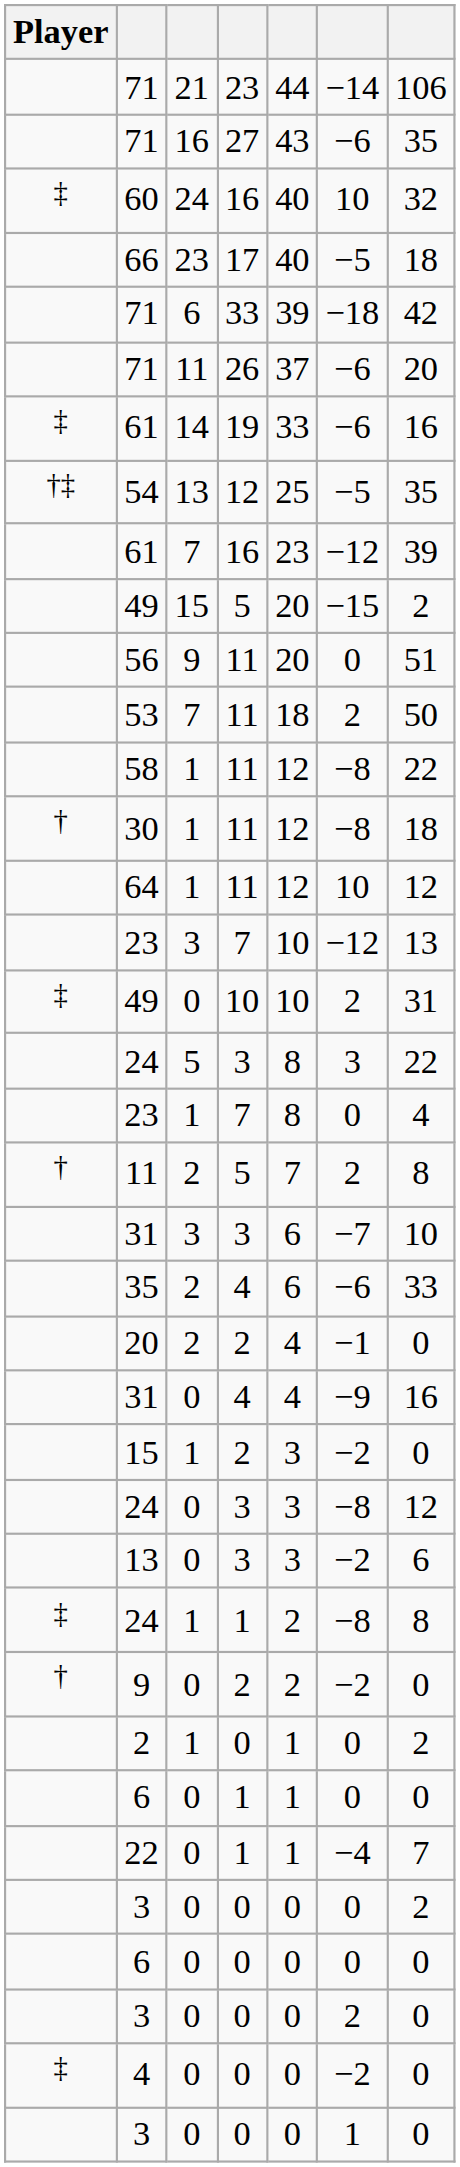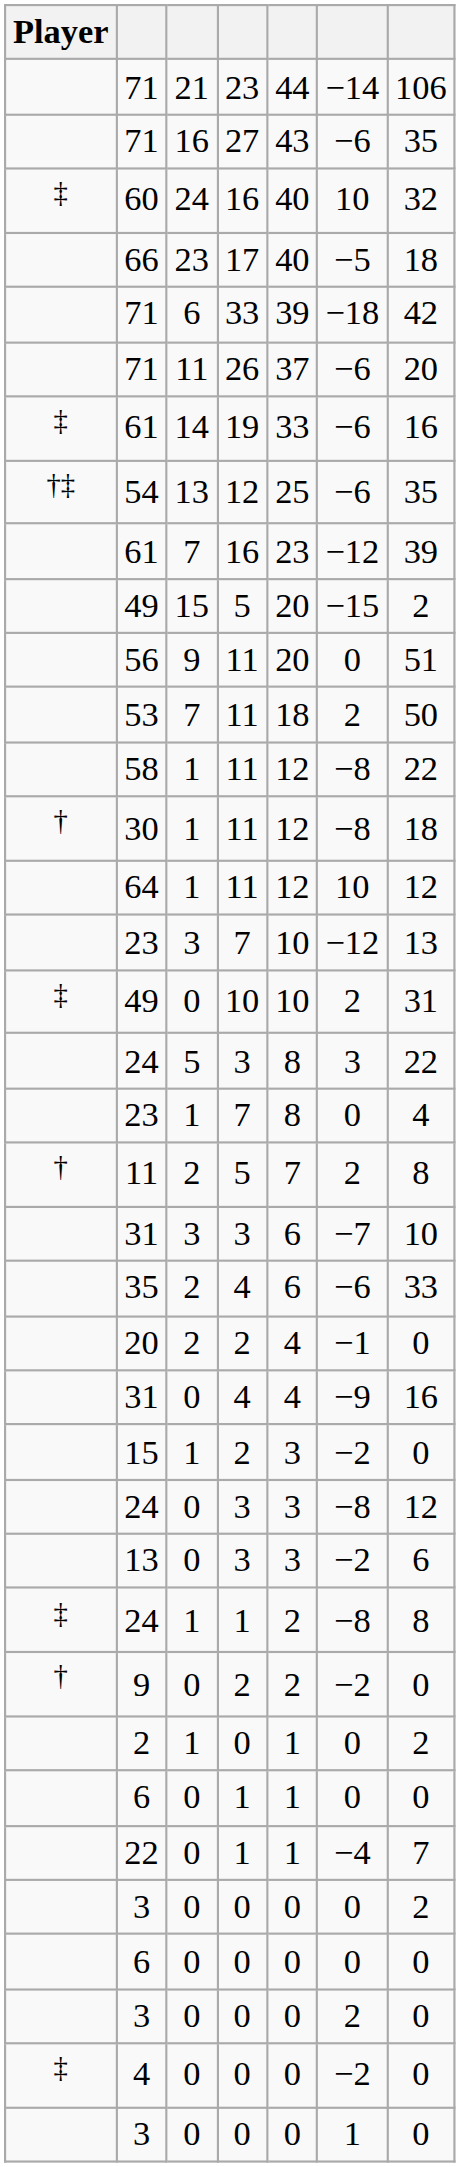 <table class="wikitable sortable" style=text-align:center;">
 <tr>
 <th>Player</th>
 <th></th>
 <th></th>
 <th></th>
 <th></th>
 <th data-sort-type="number"></th>
 <th></th>
 </tr>
 <tr>
 <td></td>
 <td>71</td>
 <td>21</td>
 <td>23</td>
 <td>44</td>
 <td>−14</td>
 <td>106</td>
 </tr>
 <tr>
 <td></td>
 <td>71</td>
 <td>16</td>
 <td>27</td>
 <td>43</td>
 <td>−6</td>
 <td>35</td>
 </tr>
 <tr>
 <td><sup>‡</sup></td>
 <td>60</td>
 <td>24</td>
 <td>16</td>
 <td>40</td>
 <td>10</td>
 <td>32</td>
 </tr>
 <tr>
 <td></td>
 <td>66</td>
 <td>23</td>
 <td>17</td>
 <td>40</td>
 <td>−5</td>
 <td>18</td>
 </tr>
 <tr>
 <td></td>
 <td>71</td>
 <td>6</td>
 <td>33</td>
 <td>39</td>
 <td>−18</td>
 <td>42</td>
 </tr>
 <tr>
 <td></td>
 <td>71</td>
 <td>11</td>
 <td>26</td>
 <td>37</td>
 <td>−6</td>
 <td>20</td>
 </tr>
 <tr>
 <td><sup>‡</sup></td>
 <td>61</td>
 <td>14</td>
 <td>19</td>
 <td>33</td>
 <td>−6</td>
 <td>16</td>
 </tr>
 <tr>
 <td><sup>†‡</sup></td>
 <td>54</td>
 <td>13</td>
 <td>12</td>
 <td>25</td>
-<td>−5</td>
+<td>−6</td>
 <td>35</td>
 </tr>
 <tr>
 <td></td>
 <td>61</td>
 <td>7</td>
 <td>16</td>
 <td>23</td>
 <td>−12</td>
 <td>39</td>
 </tr>
 <tr>
 <td></td>
 <td>49</td>
 <td>15</td>
 <td>5</td>
 <td>20</td>
 <td>−15</td>
 <td>2</td>
 </tr>
 <tr>
 <td></td>
 <td>56</td>
 <td>9</td>
 <td>11</td>
 <td>20</td>
 <td>0</td>
 <td>51</td>
 </tr>
 <tr>
 <td></td>
 <td>53</td>
 <td>7</td>
 <td>11</td>
 <td>18</td>
 <td>2</td>
 <td>50</td>
 </tr>
 <tr>
 <td></td>
 <td>58</td>
 <td>1</td>
 <td>11</td>
 <td>12</td>
 <td>−8</td>
 <td>22</td>
 </tr>
 <tr>
 <td><sup>†</sup></td>
 <td>30</td>
 <td>1</td>
 <td>11</td>
 <td>12</td>
 <td>−8</td>
 <td>18</td>
 </tr>
 <tr>
 <td></td>
 <td>64</td>
 <td>1</td>
 <td>11</td>
 <td>12</td>
 <td>10</td>
 <td>12</td>
 </tr>
 <tr>
 <td></td>
 <td>23</td>
 <td>3</td>
 <td>7</td>
 <td>10</td>
 <td>−12</td>
 <td>13</td>
 </tr>
 <tr>
 <td><sup>‡</sup></td>
 <td>49</td>
 <td>0</td>
 <td>10</td>
 <td>10</td>
 <td>2</td>
 <td>31</td>
 </tr>
 <tr>
 <td></td>
 <td>24</td>
 <td>5</td>
 <td>3</td>
 <td>8</td>
 <td>3</td>
 <td>22</td>
 </tr>
 <tr>
 <td></td>
 <td>23</td>
 <td>1</td>
 <td>7</td>
 <td>8</td>
 <td>0</td>
 <td>4</td>
 </tr>
 <tr>
 <td><sup>†</sup></td>
 <td>11</td>
 <td>2</td>
 <td>5</td>
 <td>7</td>
 <td>2</td>
 <td>8</td>
 </tr>
 <tr>
 <td></td>
 <td>31</td>
 <td>3</td>
 <td>3</td>
 <td>6</td>
 <td>−7</td>
 <td>10</td>
 </tr>
 <tr>
 <td></td>
 <td>35</td>
 <td>2</td>
 <td>4</td>
 <td>6</td>
 <td>−6</td>
 <td>33</td>
 </tr>
 <tr>
 <td></td>
 <td>20</td>
 <td>2</td>
 <td>2</td>
 <td>4</td>
 <td>−1</td>
 <td>0</td>
 </tr>
 <tr>
 <td></td>
 <td>31</td>
 <td>0</td>
 <td>4</td>
 <td>4</td>
 <td>−9</td>
 <td>16</td>
 </tr>
 <tr>
 <td></td>
 <td>15</td>
 <td>1</td>
 <td>2</td>
 <td>3</td>
 <td>−2</td>
 <td>0</td>
 </tr>
 <tr>
 <td></td>
 <td>24</td>
 <td>0</td>
 <td>3</td>
 <td>3</td>
 <td>−8</td>
 <td>12</td>
 </tr>
 <tr>
 <td></td>
 <td>13</td>
 <td>0</td>
 <td>3</td>
 <td>3</td>
 <td>−2</td>
 <td>6</td>
 </tr>
 <tr>
 <td><sup>‡</sup></td>
 <td>24</td>
 <td>1</td>
 <td>1</td>
 <td>2</td>
 <td>−8</td>
 <td>8</td>
 </tr>
 <tr>
 <td><sup>†</sup></td>
 <td>9</td>
 <td>0</td>
 <td>2</td>
 <td>2</td>
 <td>−2</td>
 <td>0</td>
 </tr>
 <tr>
 <td></td>
 <td>2</td>
 <td>1</td>
 <td>0</td>
 <td>1</td>
 <td>0</td>
 <td>2</td>
 </tr>
 <tr>
 <td></td>
 <td>6</td>
 <td>0</td>
 <td>1</td>
 <td>1</td>
 <td>0</td>
 <td>0</td>
 </tr>
 <tr>
 <td></td>
 <td>22</td>
 <td>0</td>
 <td>1</td>
 <td>1</td>
 <td>−4</td>
 <td>7</td>
 </tr>
 <tr>
 <td></td>
 <td>3</td>
 <td>0</td>
 <td>0</td>
 <td>0</td>
 <td>0</td>
 <td>2</td>
 </tr>
 <tr>
 <td></td>
 <td>6</td>
 <td>0</td>
 <td>0</td>
 <td>0</td>
 <td>0</td>
 <td>0</td>
 </tr>
 <tr>
 <td></td>
 <td>3</td>
 <td>0</td>
 <td>0</td>
 <td>0</td>
 <td>2</td>
 <td>0</td>
 </tr>
 <tr>
 <td><sup>‡</sup></td>
 <td>4</td>
 <td>0</td>
 <td>0</td>
 <td>0</td>
 <td>−2</td>
 <td>0</td>
 </tr>
 <tr>
 <td></td>
 <td>3</td>
 <td>0</td>
 <td>0</td>
 <td>0</td>
 <td>1</td>
 <td>0</td>
 </tr>
 </table>
